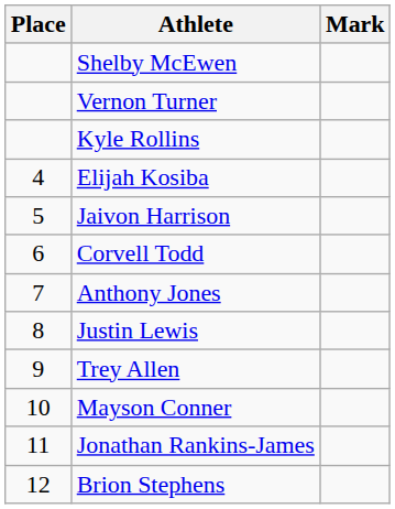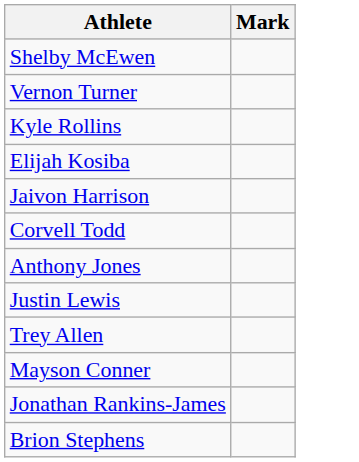 <table class="wikitable">
 <tr>
-<th>Place</th>
 <th>Athlete</th>
 <th>Mark</th>
 </tr>
 <tr>
-<td align=center></td>
 <td><a href='#'>Shelby McEwen</a></td>
 <td></td>
 </tr>
 <tr>
-<td align=center></td>
 <td><a href='#'>Vernon Turner</a></td>
 <td></td>
 </tr>
 <tr>
-<td align=center></td>
 <td><a href='#'>Kyle Rollins</a></td>
 <td></td>
 </tr>
 <tr>
-<td align=center>4</td>
 <td><a href='#'>Elijah Kosiba</a></td>
 <td></td>
 </tr>
 <tr>
-<td align=center>5</td>
 <td><a href='#'>Jaivon Harrison</a></td>
 <td></td>
 </tr>
 <tr>
-<td align=center>6</td>
 <td><a href='#'>Corvell Todd</a></td>
 <td></td>
 </tr>
 <tr>
-<td align=center>7</td>
 <td><a href='#'>Anthony Jones</a></td>
 <td></td>
 </tr>
 <tr>
-<td align=center>8</td>
 <td><a href='#'>Justin Lewis</a></td>
 <td></td>
 </tr>
 <tr>
-<td align=center>9</td>
 <td><a href='#'>Trey Allen</a></td>
 <td></td>
 </tr>
 <tr>
-<td align=center>10</td>
 <td><a href='#'>Mayson Conner</a></td>
 <td></td>
 </tr>
 <tr>
-<td align=center>11</td>
 <td><a href='#'>Jonathan Rankins-James</a></td>
 <td></td>
 </tr>
 <tr>
-<td align=center>12</td>
 <td><a href='#'>Brion Stephens</a></td>
 <td></td>
 </tr>
 </table>
